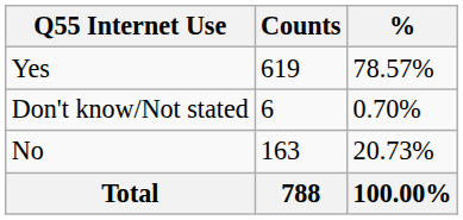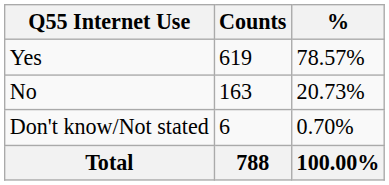 <table class="wikitable sortable">
 <tr>
 <th>Q55 Internet Use</th>
 <th>Counts</th>
 <th>%</th>
 </tr>
 <tr>
 <td>Yes</td>
 <td>619</td>
 <td>78.57%</td>
 </tr>
 <tr>
+<td>No</td>
+<td>163</td>
+<td>20.73%</td>
+</tr>
+<tr>
 <td>Don't know/Not stated</td>
 <td>6</td>
 <td>0.70%</td>
-</tr>
-<tr>
-<td>No</td>
-<td>163</td>
-<td>20.73%</td>
 </tr>
 <tr>
 <th>Total</th>
 <th>788</th>
 <th>100.00%</th>
 </tr>
 </table>
